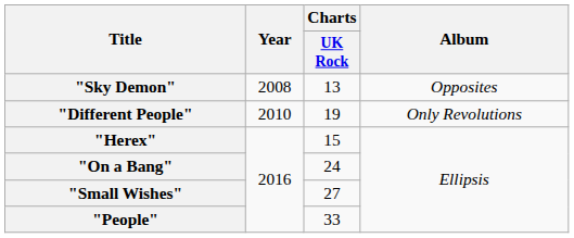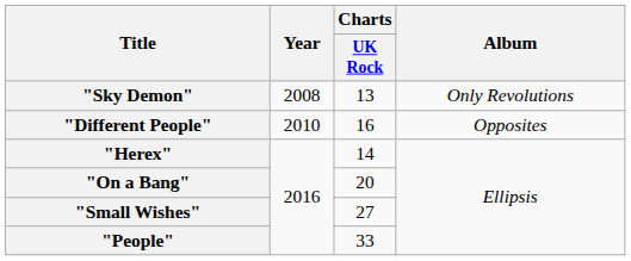 <table class="wikitable plainrowheaders" style="text-align:center;">
 <tr>
 <th scope="col" rowspan="2" style="width:14em;">Title</th>
 <th scope="col" rowspan="2" style="width:3em;">Year</th>
 <th scope="col" colspan="1">Charts</th>
 <th scope="col" rowspan="2" style="width:12em;">Album</th>
 </tr>
 <tr>
 <th scope="col" style="width:3em;font-size:90%;"><a href='#'>UK<br>Rock</a><br></th>
 </tr>
 <tr>
 <th scope="row">"Sky Demon"</th>
 <td>2008</td>
 <td>13</td>
-<td><em>Opposites</em></td>
+<td><em>Only Revolutions</em></td>
 </tr>
 <tr>
 <th scope="row">"Different People"</th>
 <td>2010</td>
-<td>19</td>
-<td><em>Only Revolutions</em></td>
+<td>16</td>
+<td><em>Opposites</em></td>
 </tr>
 <tr>
 <th scope="row">"Herex"</th>
 <td rowspan="4">2016</td>
-<td>15</td>
+<td>14</td>
 <td rowspan="4"><em>Ellipsis</em></td>
 </tr>
 <tr>
 <th scope="row">"On a Bang"</th>
-<td>24</td>
+<td>20</td>
 </tr>
 <tr>
 <th scope="row">"Small Wishes"</th>
 <td>27</td>
 </tr>
 <tr>
 <th scope="row">"People"</th>
 <td>33</td>
 </tr>
 </table>
